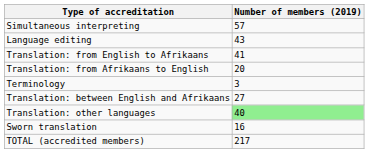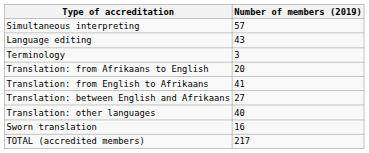 <table class="wikitable">
 <tr>
 <th>Type of accreditation</th>
 <th>Number of members (2019)</th>
 </tr>
 <tr>
 <td>Simultaneous interpreting</td>
 <td>57</td>
 </tr>
 <tr>
 <td>Language editing</td>
 <td>43</td>
 </tr>
 <tr>
-<td>Translation: from English to Afrikaans</td>
-<td>41</td>
+<td>Terminology</td>
+<td>3</td>
 </tr>
 <tr>
 <td>Translation: from Afrikaans to English</td>
 <td>20</td>
 </tr>
 <tr>
-<td>Terminology</td>
-<td>3</td>
+<td>Translation: from English to Afrikaans</td>
+<td>41</td>
 </tr>
 <tr>
 <td>Translation: between English and Afrikaans</td>
 <td>27</td>
 </tr>
 <tr>
 <td>Translation: other languages</td>
-<td style="background: lightgreen;">40</td>
+<td>40</td>
 </tr>
 <tr>
 <td>Sworn translation</td>
 <td>16</td>
 </tr>
 <tr>
 <td>TOTAL (accredited members)</td>
 <td>217</td>
 </tr>
 </table>
